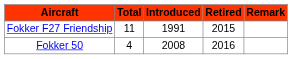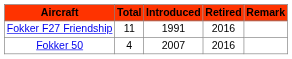 <table class="toccolours" border="1" cellpadding="3" style="border-collapse:collapse; margin:auto;text-align:center">
 <tr bgcolor=#FF3300>
 <th><span>Aircraft</span></th>
 <th><span>Total</span></th>
 <th><span>Introduced</span></th>
 <th><span>Retired</span></th>
 <th><span>Remark</span></th>
 </tr>
 <tr>
 <td><a href='#'>Fokker F27 Friendship</a></td>
 <td>11</td>
 <td>1991</td>
-<td>2015</td>
+<td>2016</td>
 <td></td>
 </tr>
 <tr>
 <td><a href='#'>Fokker 50</a></td>
 <td>4</td>
-<td>2008</td>
+<td>2007</td>
 <td>2016</td>
 <td></td>
 </tr>
 </table>
